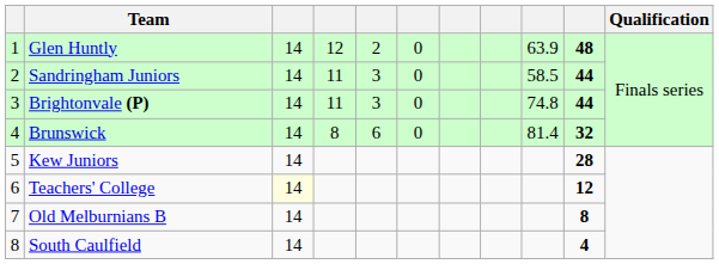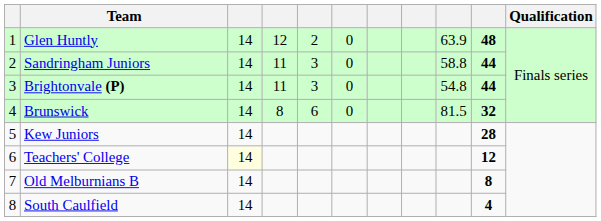 <table class="wikitable" style="text-align:center; margin-bottom:0">
 <tr>
 <th style="width:10px"></th>
 <th style="width:35%;">Team</th>
 <th style="width:30px;"></th>
 <th style="width:30px;"></th>
 <th style="width:30px;"></th>
 <th style="width:30px;"></th>
 <th style="width:30px;"></th>
 <th style="width:30px;"></th>
 <th style="width:30px;"></th>
 <th style="width:30px;"></th>
 <th>Qualification</th>
 </tr>
 <tr style="background:#ccffcc;">
 <td>1</td>
 <td style="text-align:left;"><a href='#'>Glen Huntly</a></td>
 <td>14</td>
 <td>12</td>
 <td>2</td>
 <td>0</td>
 <td></td>
 <td></td>
 <td>63.9</td>
 <td><strong>48</strong></td>
 <td rowspan=4>Finals series</td>
 </tr>
 <tr style="background:#ccffcc;">
 <td>2</td>
 <td style="text-align:left;"><a href='#'>Sandringham Juniors</a></td>
 <td>14</td>
 <td>11</td>
 <td>3</td>
 <td>0</td>
 <td></td>
 <td></td>
-<td>58.5</td>
+<td>58.8</td>
 <td><strong>44</strong></td>
 </tr>
 <tr style="background:#ccffcc;">
 <td>3</td>
 <td style="text-align:left;"><a href='#'>Brightonvale</a> <strong>(P)</strong></td>
 <td>14</td>
 <td>11</td>
 <td>3</td>
 <td>0</td>
 <td></td>
 <td></td>
-<td>74.8</td>
+<td>54.8</td>
 <td><strong>44</strong></td>
 </tr>
 <tr style="background:#ccffcc;">
 <td>4</td>
 <td style="text-align:left;"><a href='#'>Brunswick</a></td>
 <td>14</td>
 <td>8</td>
 <td>6</td>
 <td>0</td>
 <td></td>
 <td></td>
-<td>81.4</td>
+<td>81.5</td>
 <td><strong>32</strong></td>
 </tr>
 <tr>
 <td>5</td>
 <td style="text-align:left;"><a href='#'>Kew Juniors</a></td>
 <td>14</td>
 <td></td>
 <td></td>
 <td></td>
 <td></td>
 <td></td>
 <td></td>
 <td><strong>28</strong></td>
 </tr>
 <tr>
 <td>6</td>
 <td style="text-align:left;"><a href='#'>Teachers' College</a></td>
 <td style="background: lightyellow;">14</td>
 <td></td>
 <td></td>
 <td></td>
 <td></td>
 <td></td>
 <td></td>
 <td><strong>12</strong></td>
 </tr>
 <tr>
 <td>7</td>
 <td style="text-align:left;"><a href='#'>Old Melburnians B</a></td>
 <td>14</td>
 <td></td>
 <td></td>
 <td></td>
 <td></td>
 <td></td>
 <td></td>
 <td><strong>8</strong></td>
 </tr>
 <tr>
 <td>8</td>
 <td style="text-align:left;"><a href='#'>South Caulfield</a></td>
 <td>14</td>
 <td></td>
 <td></td>
 <td></td>
 <td></td>
 <td></td>
 <td></td>
 <td><strong>4</strong></td>
 </tr>
 </table>
